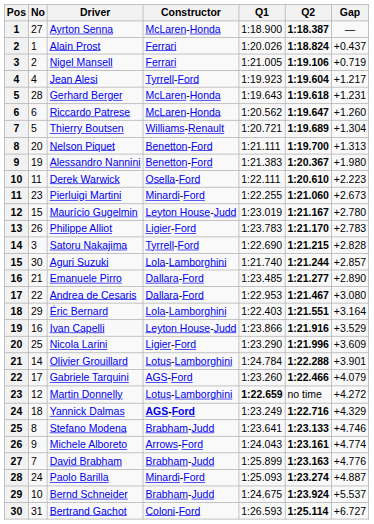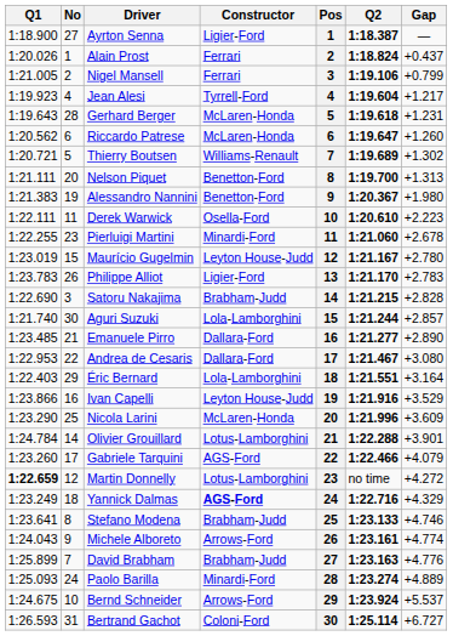 <table class="wikitable sortable" style="font-size: 95%;">
 <tr>
-<th>Pos</th>
+<th>Q1</th>
 <th>No</th>
 <th>Driver</th>
 <th>Constructor</th>
-<th>Q1</th>
+<th>Pos</th>
 <th>Q2</th>
 <th>Gap</th>
 </tr>
 <tr>
-<th>1</th>
+<td>1:18.900</td>
 <td>27</td>
 <td> <a href='#'>Ayrton Senna</a></td>
-<td><a href='#'>McLaren</a>-<a href='#'>Honda</a></td>
-<td>1:18.900</td>
+<td><a href='#'>Ligier</a>-<a href='#'>Ford</a></td>
+<th>1</th>
 <td><strong>1:18.387</strong></td>
 <td align="center">—</td>
 </tr>
 <tr>
-<th>2</th>
+<td>1:20.026</td>
 <td>1</td>
 <td> <a href='#'>Alain Prost</a></td>
 <td><a href='#'>Ferrari</a></td>
-<td>1:20.026</td>
+<th>2</th>
 <td><strong>1:18.824</strong></td>
 <td>+0.437</td>
 </tr>
 <tr>
-<th>3</th>
+<td>1:21.005</td>
 <td>2</td>
 <td> <a href='#'>Nigel Mansell</a></td>
 <td><a href='#'>Ferrari</a></td>
-<td>1:21.005</td>
+<th>3</th>
 <td><strong>1:19.106</strong></td>
-<td>+0.719</td>
+<td>+0.799</td>
 </tr>
 <tr>
-<th>4</th>
+<td>1:19.923</td>
 <td>4</td>
 <td> <a href='#'>Jean Alesi</a></td>
 <td><a href='#'>Tyrrell</a>-<a href='#'>Ford</a></td>
-<td>1:19.923</td>
+<th>4</th>
 <td><strong>1:19.604</strong></td>
 <td>+1.217</td>
 </tr>
 <tr>
-<th>5</th>
+<td>1:19.643</td>
 <td>28</td>
 <td> <a href='#'>Gerhard Berger</a></td>
 <td><a href='#'>McLaren</a>-<a href='#'>Honda</a></td>
-<td>1:19.643</td>
+<th>5</th>
 <td><strong>1:19.618</strong></td>
 <td>+1.231</td>
 </tr>
 <tr>
-<th>6</th>
+<td>1:20.562</td>
 <td>6</td>
 <td> <a href='#'>Riccardo Patrese</a></td>
 <td><a href='#'>McLaren</a>-<a href='#'>Honda</a></td>
-<td>1:20.562</td>
+<th>6</th>
 <td><strong>1:19.647</strong></td>
 <td>+1.260</td>
 </tr>
 <tr>
-<th>7</th>
+<td>1:20.721</td>
 <td>5</td>
 <td> <a href='#'>Thierry Boutsen</a></td>
 <td><a href='#'>Williams</a>-<a href='#'>Renault</a></td>
-<td>1:20.721</td>
+<th>7</th>
 <td><strong>1:19.689</strong></td>
-<td>+1.304</td>
+<td>+1.302</td>
 </tr>
 <tr>
-<th>8</th>
+<td>1:21.111</td>
 <td>20</td>
 <td> <a href='#'>Nelson Piquet</a></td>
 <td><a href='#'>Benetton</a>-<a href='#'>Ford</a></td>
-<td>1:21.111</td>
+<th>8</th>
 <td><strong>1:19.700</strong></td>
 <td>+1.313</td>
 </tr>
 <tr>
-<th>9</th>
+<td>1:21.383</td>
 <td>19</td>
 <td> <a href='#'>Alessandro Nannini</a></td>
 <td><a href='#'>Benetton</a>-<a href='#'>Ford</a></td>
-<td>1:21.383</td>
+<th>9</th>
 <td><strong>1:20.367</strong></td>
 <td>+1.980</td>
 </tr>
 <tr>
-<th>10</th>
+<td>1:22.111</td>
 <td>11</td>
 <td> <a href='#'>Derek Warwick</a></td>
 <td><a href='#'>Osella</a>-<a href='#'>Ford</a></td>
-<td>1:22.111</td>
+<th>10</th>
 <td><strong>1:20.610</strong></td>
 <td>+2.223</td>
 </tr>
 <tr>
-<th>11</th>
+<td>1:22.255</td>
 <td>23</td>
 <td> <a href='#'>Pierluigi Martini</a></td>
 <td><a href='#'>Minardi</a>-<a href='#'>Ford</a></td>
-<td>1:22.255</td>
+<th>11</th>
 <td><strong>1:21.060</strong></td>
-<td>+2.673</td>
+<td>+2.678</td>
 </tr>
 <tr>
-<th>12</th>
+<td>1:23.019</td>
 <td>15</td>
 <td> <a href='#'>Maurício Gugelmin</a></td>
 <td><a href='#'>Leyton House</a>-<a href='#'>Judd</a></td>
-<td>1:23.019</td>
+<th>12</th>
 <td><strong>1:21.167</strong></td>
 <td>+2.780</td>
 </tr>
 <tr>
-<th>13</th>
+<td>1:23.783</td>
 <td>26</td>
 <td> <a href='#'>Philippe Alliot</a></td>
 <td><a href='#'>Ligier</a>-<a href='#'>Ford</a></td>
-<td>1:23.783</td>
+<th>13</th>
 <td><strong>1:21.170</strong></td>
 <td>+2.783</td>
 </tr>
 <tr>
-<th>14</th>
+<td>1:22.690</td>
 <td>3</td>
 <td> <a href='#'>Satoru Nakajima</a></td>
-<td><a href='#'>Tyrrell</a>-<a href='#'>Ford</a></td>
-<td>1:22.690</td>
+<td><a href='#'>Brabham</a>-<a href='#'>Judd</a></td>
+<th>14</th>
 <td><strong>1:21.215</strong></td>
 <td>+2.828</td>
 </tr>
 <tr>
-<th>15</th>
+<td>1:21.740</td>
 <td>30</td>
 <td> <a href='#'>Aguri Suzuki</a></td>
 <td><a href='#'>Lola</a>-<a href='#'>Lamborghini</a></td>
-<td>1:21.740</td>
+<th>15</th>
 <td><strong>1:21.244</strong></td>
 <td>+2.857</td>
 </tr>
 <tr>
-<th>16</th>
+<td>1:23.485</td>
 <td>21</td>
 <td> <a href='#'>Emanuele Pirro</a></td>
 <td><a href='#'>Dallara</a>-<a href='#'>Ford</a></td>
-<td>1:23.485</td>
+<th>16</th>
 <td><strong>1:21.277</strong></td>
 <td>+2.890</td>
 </tr>
 <tr>
-<th>17</th>
+<td>1:22.953</td>
 <td>22</td>
 <td> <a href='#'>Andrea de Cesaris</a></td>
 <td><a href='#'>Dallara</a>-<a href='#'>Ford</a></td>
-<td>1:22.953</td>
+<th>17</th>
 <td><strong>1:21.467</strong></td>
 <td>+3.080</td>
 </tr>
 <tr>
-<th>18</th>
+<td>1:22.403</td>
 <td>29</td>
 <td> <a href='#'>Éric Bernard</a></td>
 <td><a href='#'>Lola</a>-<a href='#'>Lamborghini</a></td>
-<td>1:22.403</td>
+<th>18</th>
 <td><strong>1:21.551</strong></td>
 <td>+3.164</td>
 </tr>
 <tr>
-<th>19</th>
+<td>1:23.866</td>
 <td>16</td>
 <td> <a href='#'>Ivan Capelli</a></td>
 <td><a href='#'>Leyton House</a>-<a href='#'>Judd</a></td>
-<td>1:23.866</td>
+<th>19</th>
 <td><strong>1:21.916</strong></td>
 <td>+3.529</td>
 </tr>
 <tr>
-<th>20</th>
+<td>1:23.290</td>
 <td>25</td>
 <td> <a href='#'>Nicola Larini</a></td>
-<td><a href='#'>Ligier</a>-<a href='#'>Ford</a></td>
-<td>1:23.290</td>
+<td><a href='#'>McLaren</a>-<a href='#'>Honda</a></td>
+<th>20</th>
 <td><strong>1:21.996</strong></td>
 <td>+3.609</td>
 </tr>
 <tr>
-<th>21</th>
+<td>1:24.784</td>
 <td>14</td>
 <td> <a href='#'>Olivier Grouillard</a></td>
 <td><a href='#'>Lotus</a>-<a href='#'>Lamborghini</a></td>
-<td>1:24.784</td>
+<th>21</th>
 <td><strong>1:22.288</strong></td>
 <td>+3.901</td>
 </tr>
 <tr>
-<th>22</th>
+<td>1:23.260</td>
 <td>17</td>
 <td> <a href='#'>Gabriele Tarquini</a></td>
 <td><a href='#'>AGS</a>-<a href='#'>Ford</a></td>
-<td>1:23.260</td>
+<th>22</th>
 <td><strong>1:22.466</strong></td>
 <td>+4.079</td>
 </tr>
 <tr>
-<th>23</th>
+<td><strong>1:22.659</strong></td>
 <td>12</td>
 <td> <a href='#'>Martin Donnelly</a></td>
 <td><a href='#'>Lotus</a>-<a href='#'>Lamborghini</a></td>
-<td><strong>1:22.659</strong></td>
+<th>23</th>
 <td>no time</td>
 <td>+4.272</td>
 </tr>
 <tr>
-<th>24</th>
+<td>1:23.249</td>
 <td>18</td>
 <td> <a href='#'>Yannick Dalmas</a></td>
 <td><strong><a href='#'>AGS</a>-<a href='#'>Ford</a></strong></td>
-<td>1:23.249</td>
+<th>24</th>
 <td><strong>1:22.716</strong></td>
 <td>+4.329</td>
 </tr>
 <tr>
-<th>25</th>
+<td>1:23.641</td>
 <td>8</td>
 <td> <a href='#'>Stefano Modena</a></td>
 <td><a href='#'>Brabham</a>-<a href='#'>Judd</a></td>
-<td>1:23.641</td>
+<th>25</th>
 <td><strong>1:23.133</strong></td>
 <td>+4.746</td>
 </tr>
 <tr>
-<th>26</th>
+<td>1:24.043</td>
 <td>9</td>
 <td> <a href='#'>Michele Alboreto</a></td>
 <td><a href='#'>Arrows</a>-<a href='#'>Ford</a></td>
-<td>1:24.043</td>
+<th>26</th>
 <td><strong>1:23.161</strong></td>
 <td>+4.774</td>
 </tr>
 <tr>
-<th>27</th>
+<td>1:25.899</td>
 <td>7</td>
 <td> <a href='#'>David Brabham</a></td>
 <td><a href='#'>Brabham</a>-<a href='#'>Judd</a></td>
-<td>1:25.899</td>
+<th>27</th>
 <td><strong>1:23.163</strong></td>
 <td>+4.776</td>
 </tr>
 <tr>
-<th>28</th>
+<td>1:25.093</td>
 <td>24</td>
 <td> <a href='#'>Paolo Barilla</a></td>
 <td><a href='#'>Minardi</a>-<a href='#'>Ford</a></td>
-<td>1:25.093</td>
+<th>28</th>
 <td><strong>1:23.274</strong></td>
-<td>+4.887</td>
+<td>+4.889</td>
 </tr>
 <tr>
-<th>29</th>
+<td>1:24.675</td>
 <td>10</td>
 <td> <a href='#'>Bernd Schneider</a></td>
-<td><a href='#'>Brabham</a>-<a href='#'>Judd</a></td>
-<td>1:24.675</td>
+<td><a href='#'>Arrows</a>-<a href='#'>Ford</a></td>
+<th>29</th>
 <td><strong>1:23.924</strong></td>
 <td>+5.537</td>
 </tr>
 <tr>
-<th>30</th>
+<td>1:26.593</td>
 <td>31</td>
 <td> <a href='#'>Bertrand Gachot</a></td>
 <td><a href='#'>Coloni</a>-<a href='#'>Ford</a></td>
-<td>1:26.593</td>
+<th>30</th>
 <td><strong>1:25.114</strong></td>
 <td>+6.727</td>
 </tr>
 </table>
